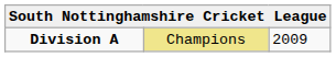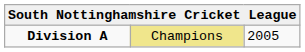 <table class="wikitable" style="font-size:85%">
 <tr>
 <td colspan=3; bgcolor="#f0f0f0"; style="text-align: center; font-weight: bold;">South Nottinghamshire Cricket League</td>
 </tr>
 <tr>
 <td style="text-align: center; font-weight: bold;">Division A</td>
 <td style="background: khaki; text-align: center;">Champions</td>
-<td style="text-align: left;">2009</td>
+<td style="text-align: left;">2005</td>
 </tr>
 </table>
